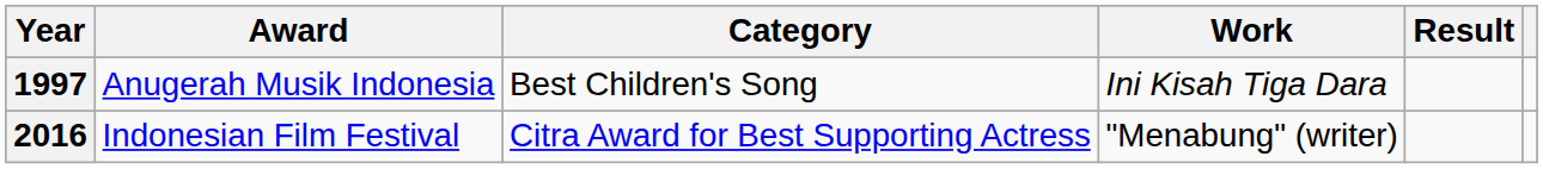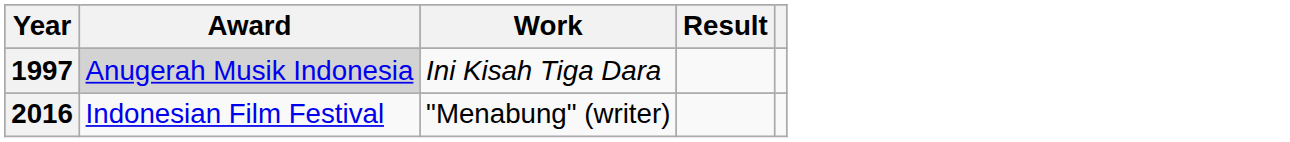 <table class="wikitable sortable">
 <tr>
 <th>Year</th>
 <th>Award</th>
-<th>Category</th>
 <th>Work</th>
 <th>Result</th>
 <th></th>
 </tr>
 <tr>
 <th>1997</th>
-<td><a href='#'>Anugerah Musik Indonesia</a></td>
-<td>Best Children's Song</td>
+<td style="background: lightgrey;"><a href='#'>Anugerah Musik Indonesia</a></td>
 <td><em>Ini Kisah Tiga Dara</em></td>
 <td></td>
 <td></td>
 </tr>
 <tr>
 <th>2016</th>
 <td><a href='#'>Indonesian Film Festival</a></td>
-<td><a href='#'>Citra Award for Best Supporting Actress</a></td>
 <td>"Menabung" (writer)</td>
 <td></td>
 <td></td>
 </tr>
 </table>
